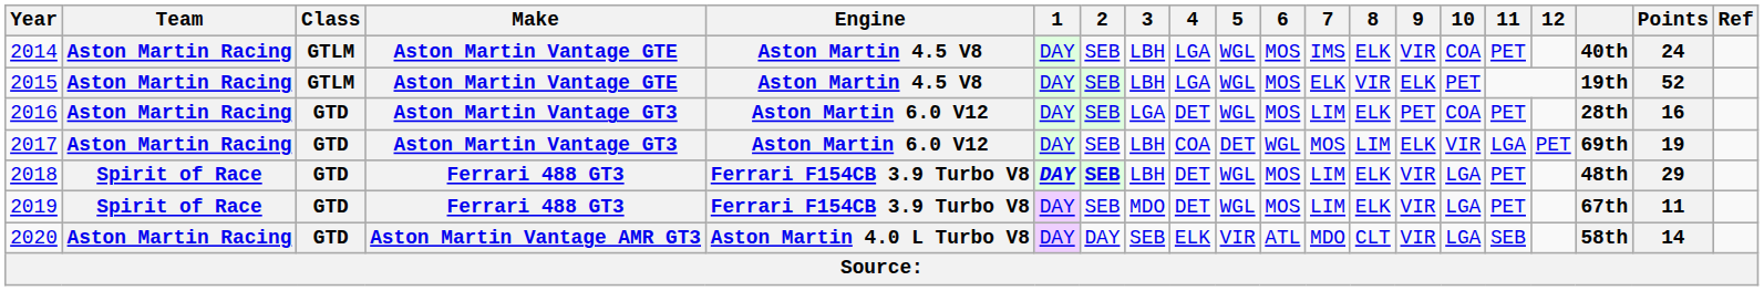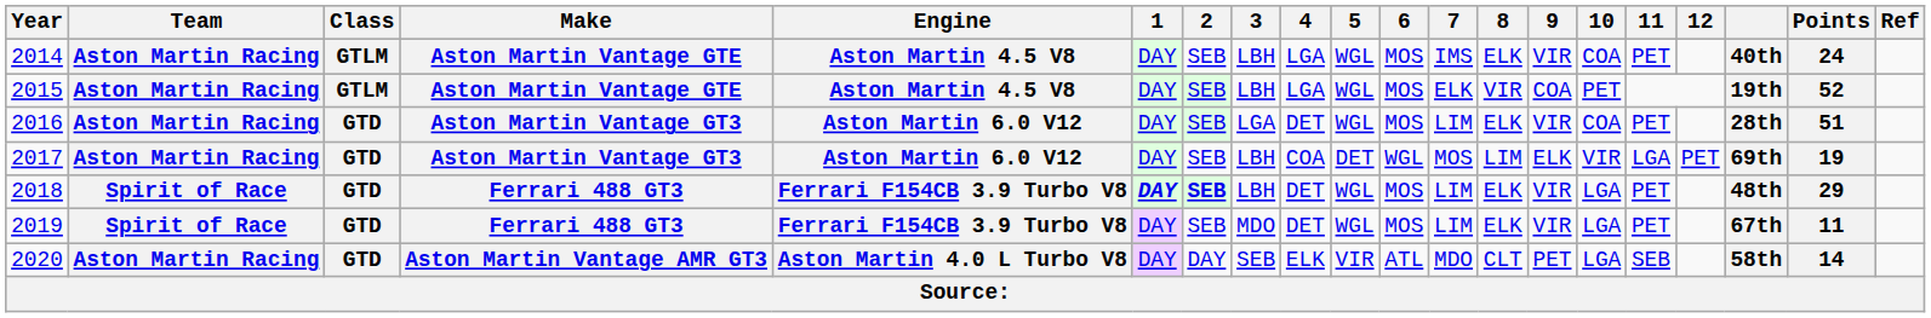 <table class="wikitable" style="text-align:center; font-size:85%">
 <tr>
 <th>Year</th>
 <th>Team</th>
 <th>Class</th>
 <th>Make</th>
 <th>Engine</th>
 <th>1</th>
 <th>2</th>
 <th>3</th>
 <th>4</th>
 <th>5</th>
 <th>6</th>
 <th>7</th>
 <th>8</th>
 <th>9</th>
 <th>10</th>
 <th>11</th>
 <th>12</th>
 <th></th>
 <th>Points</th>
 <th>Ref</th>
 </tr>
 <tr>
 <td><a href='#'>2014</a></td>
 <th nowrap><a href='#'>Aston Martin Racing</a></th>
 <th>GTLM</th>
 <th nowrap><a href='#'>Aston Martin Vantage GTE</a></th>
 <th nowrap><a href='#'>Aston Martin</a> 4.5 V8</th>
 <td style="background:#dfffdf;"><a href='#'>DAY</a><br></td>
 <td><a href='#'>SEB</a></td>
 <td><a href='#'>LBH</a></td>
 <td><a href='#'>LGA</a></td>
 <td><a href='#'>WGL</a></td>
 <td><a href='#'>MOS</a></td>
 <td><a href='#'>IMS</a></td>
 <td><a href='#'>ELK</a></td>
 <td><a href='#'>VIR</a></td>
 <td><a href='#'>COA</a></td>
 <td><a href='#'>PET</a></td>
 <td></td>
 <th>40th</th>
 <th>24</th>
 <td></td>
 </tr>
 <tr>
 <td><a href='#'>2015</a></td>
 <th nowrap><a href='#'>Aston Martin Racing</a></th>
 <th>GTLM</th>
 <th nowrap><a href='#'>Aston Martin Vantage GTE</a></th>
 <th nowrap><a href='#'>Aston Martin</a> 4.5 V8</th>
 <td style="background:#dfffdf;"><a href='#'>DAY</a><br></td>
 <td style="background:#dfffdf;"><a href='#'>SEB</a><br></td>
 <td><a href='#'>LBH</a></td>
 <td><a href='#'>LGA</a></td>
 <td><a href='#'>WGL</a></td>
 <td><a href='#'>MOS</a></td>
 <td><a href='#'>ELK</a></td>
 <td><a href='#'>VIR</a></td>
-<td><a href='#'>ELK</a></td>
+<td><a href='#'>COA</a></td>
 <td><a href='#'>PET</a></td>
 <td colspan=2></td>
 <th>19th</th>
 <th>52</th>
 <td></td>
 </tr>
 <tr>
 <td><a href='#'>2016</a></td>
 <th nowrap><a href='#'>Aston Martin Racing</a></th>
 <th>GTD</th>
 <th nowrap><a href='#'>Aston Martin Vantage GT3</a></th>
 <th nowrap><a href='#'>Aston Martin</a> 6.0 V12</th>
 <td style="background:#dfffdf;"><a href='#'>DAY</a><br></td>
 <td style="background:#dfffdf;"><a href='#'>SEB</a><br></td>
 <td><a href='#'>LGA</a></td>
 <td><a href='#'>DET</a></td>
 <td><a href='#'>WGL</a></td>
 <td><a href='#'>MOS</a></td>
 <td><a href='#'>LIM</a></td>
 <td><a href='#'>ELK</a></td>
-<td><a href='#'>PET</a></td>
+<td><a href='#'>VIR</a></td>
 <td><a href='#'>COA</a></td>
 <td><a href='#'>PET</a></td>
 <td></td>
 <th>28th</th>
-<th>16</th>
+<th>51</th>
 <td></td>
 </tr>
 <tr>
 <td><a href='#'>2017</a></td>
 <th nowrap><a href='#'>Aston Martin Racing</a></th>
 <th>GTD</th>
 <th nowrap><a href='#'>Aston Martin Vantage GT3</a></th>
 <th nowrap><a href='#'>Aston Martin</a> 6.0 V12</th>
 <td style="background:#dfffdf;"><a href='#'>DAY</a><br></td>
 <td><a href='#'>SEB</a></td>
 <td><a href='#'>LBH</a></td>
 <td><a href='#'>COA</a></td>
 <td><a href='#'>DET</a></td>
 <td><a href='#'>WGL</a></td>
 <td><a href='#'>MOS</a></td>
 <td><a href='#'>LIM</a></td>
 <td><a href='#'>ELK</a></td>
 <td><a href='#'>VIR</a></td>
 <td><a href='#'>LGA</a></td>
 <td><a href='#'>PET</a></td>
 <th>69th</th>
 <th>19</th>
 <td></td>
 </tr>
 <tr>
 <td><a href='#'>2018</a></td>
 <th nowrap><a href='#'>Spirit of Race</a></th>
 <th>GTD</th>
 <th nowrap><a href='#'>Ferrari 488 GT3</a></th>
 <th nowrap><a href='#'>Ferrari F154CB</a> 3.9 Turbo V8</th>
 <td style="background:#DFFFDF;"><strong><em><a href='#'>DAY</a></em></strong><br></td>
 <td style="background:#DFFFDF;"><strong><a href='#'>SEB</a></strong><br></td>
 <td><a href='#'>LBH</a></td>
 <td><a href='#'>DET</a></td>
 <td><a href='#'>WGL</a></td>
 <td><a href='#'>MOS</a></td>
 <td><a href='#'>LIM</a></td>
 <td><a href='#'>ELK</a></td>
 <td><a href='#'>VIR</a></td>
 <td><a href='#'>LGA</a></td>
 <td><a href='#'>PET</a></td>
 <td></td>
 <th>48th</th>
 <th>29</th>
 <td></td>
 </tr>
 <tr>
 <td><a href='#'>2019</a></td>
 <th nowrap><a href='#'>Spirit of Race</a></th>
 <th>GTD</th>
 <th nowrap><a href='#'>Ferrari 488 GT3</a></th>
 <th nowrap><a href='#'>Ferrari F154CB</a> 3.9 Turbo V8</th>
 <td style="background:#EFCFFF;"><a href='#'>DAY</a><br></td>
 <td><a href='#'>SEB</a></td>
 <td><a href='#'>MDO</a></td>
 <td><a href='#'>DET</a></td>
 <td><a href='#'>WGL</a></td>
 <td><a href='#'>MOS</a></td>
 <td><a href='#'>LIM</a></td>
 <td><a href='#'>ELK</a></td>
 <td><a href='#'>VIR</a></td>
 <td><a href='#'>LGA</a></td>
 <td><a href='#'>PET</a></td>
 <td></td>
 <th>67th</th>
 <th>11</th>
 <td></td>
 </tr>
 <tr>
 <td><a href='#'>2020</a></td>
 <th nowrap><a href='#'>Aston Martin Racing</a></th>
 <th>GTD</th>
 <th nowrap><a href='#'>Aston Martin Vantage AMR GT3</a></th>
 <th nowrap><a href='#'>Aston Martin</a> 4.0 L Turbo V8</th>
 <td style="background:#EFCFFF;"><a href='#'>DAY</a><br></td>
 <td><a href='#'>DAY</a></td>
 <td><a href='#'>SEB</a></td>
 <td><a href='#'>ELK</a></td>
 <td><a href='#'>VIR</a></td>
 <td><a href='#'>ATL</a></td>
 <td><a href='#'>MDO</a></td>
 <td><a href='#'>CLT</a></td>
-<td><a href='#'>VIR</a></td>
+<td><a href='#'>PET</a></td>
 <td><a href='#'>LGA</a></td>
 <td><a href='#'>SEB</a></td>
 <td></td>
 <th>58th</th>
 <th>14</th>
 <td></td>
 </tr>
 <tr>
 <th colspan="20">Source:</th>
 </tr>
 </table>
